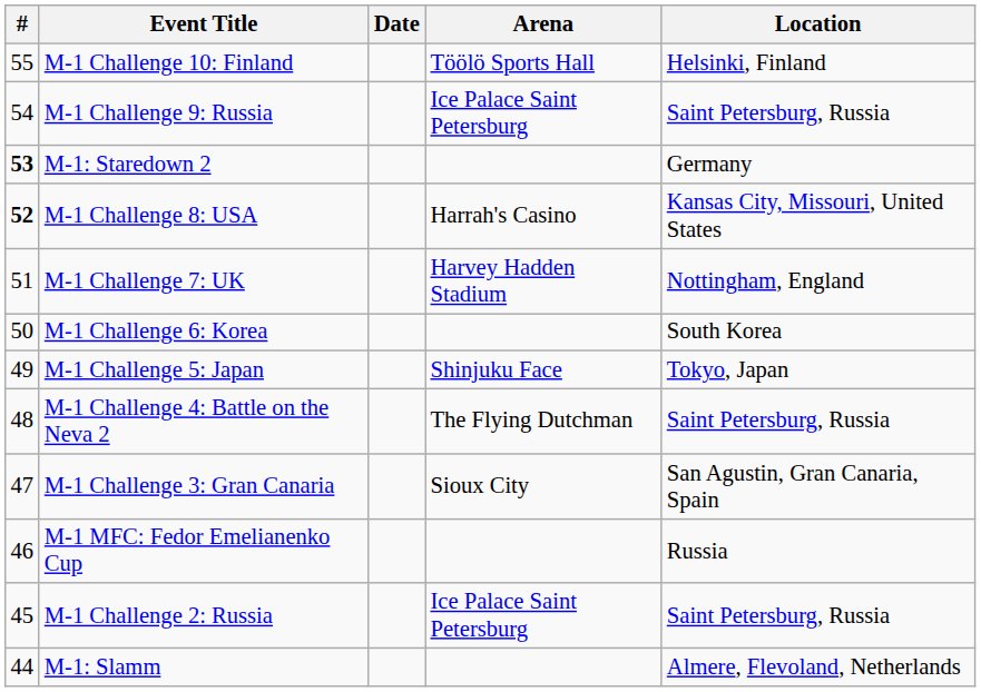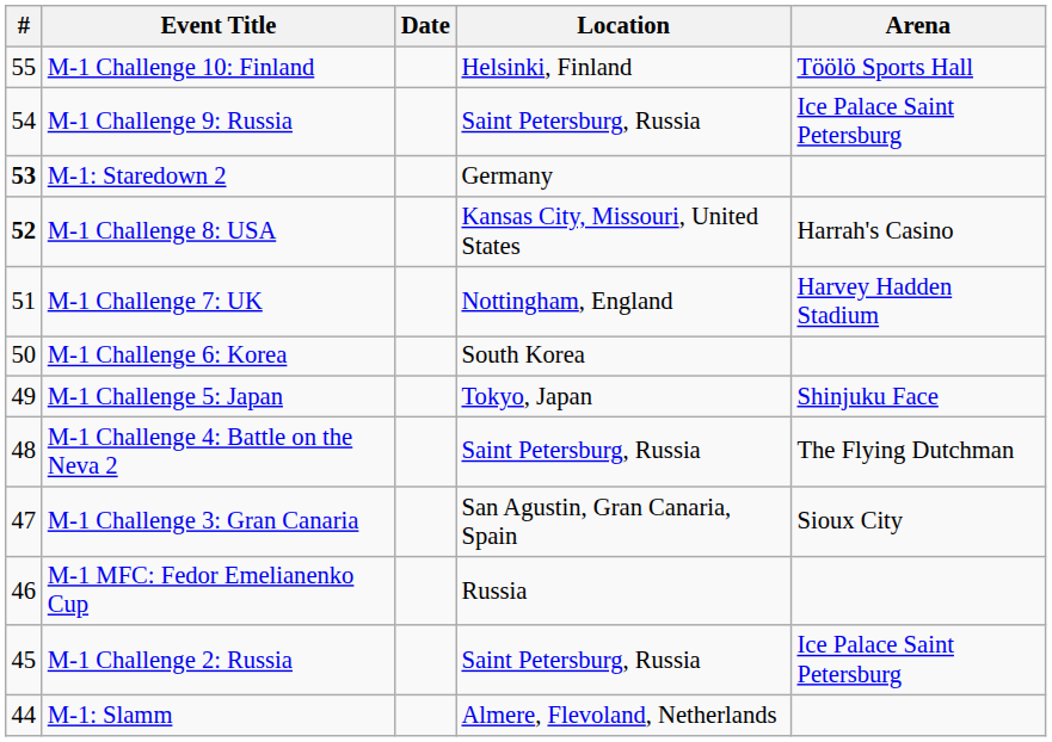 <table class="sortable wikitable succession-box" style="font-size:90%;">
 <tr>
 <th scope="col">#</th>
 <th scope="col">Event Title</th>
 <th scope="col">Date</th>
+<th scope="col">Location</th>
 <th scope="col">Arena</th>
-<th scope="col">Location</th>
 </tr>
 <tr>
 <td align=center>55</td>
 <td><a href='#'>M-1 Challenge 10: Finland</a></td>
 <td></td>
+<td><a href='#'>Helsinki</a>, Finland</td>
 <td><a href='#'>Töölö Sports Hall</a></td>
-<td><a href='#'>Helsinki</a>, Finland</td>
 </tr>
 <tr>
 <td align=center>54</td>
 <td><a href='#'>M-1 Challenge 9: Russia</a></td>
 <td></td>
+<td><a href='#'>Saint Petersburg</a>, Russia</td>
 <td><a href='#'>Ice Palace Saint Petersburg</a></td>
-<td><a href='#'>Saint Petersburg</a>, Russia</td>
 </tr>
 <tr>
 <td align=center><strong>53</strong></td>
 <td><a href='#'>M-1: Staredown 2</a></td>
 <td></td>
+<td>Germany</td>
 <td></td>
-<td>Germany</td>
 </tr>
 <tr>
 <td align=center><strong>52</strong></td>
 <td><a href='#'>M-1 Challenge 8: USA</a></td>
 <td></td>
+<td><a href='#'>Kansas City, Missouri</a>, United States</td>
 <td>Harrah's Casino</td>
-<td><a href='#'>Kansas City, Missouri</a>, United States</td>
 </tr>
 <tr>
 <td align=center>51</td>
 <td><a href='#'>M-1 Challenge 7: UK</a></td>
 <td></td>
+<td><a href='#'>Nottingham</a>, England</td>
 <td><a href='#'>Harvey Hadden Stadium</a></td>
-<td><a href='#'>Nottingham</a>, England</td>
 </tr>
 <tr>
 <td align=center>50</td>
 <td><a href='#'>M-1 Challenge 6: Korea</a></td>
 <td></td>
+<td>South Korea</td>
 <td></td>
-<td>South Korea</td>
 </tr>
 <tr>
 <td align=center>49</td>
 <td><a href='#'>M-1 Challenge 5: Japan</a></td>
 <td></td>
+<td><a href='#'>Tokyo</a>, Japan</td>
 <td><a href='#'>Shinjuku Face</a></td>
-<td><a href='#'>Tokyo</a>, Japan</td>
 </tr>
 <tr>
 <td align=center>48</td>
 <td><a href='#'>M-1 Challenge 4: Battle on the Neva 2</a></td>
 <td></td>
+<td><a href='#'>Saint Petersburg</a>, Russia</td>
 <td>The Flying Dutchman</td>
-<td><a href='#'>Saint Petersburg</a>, Russia</td>
 </tr>
 <tr>
 <td align=center>47</td>
 <td><a href='#'>M-1 Challenge 3: Gran Canaria</a></td>
 <td></td>
+<td>San Agustin, Gran Canaria, Spain</td>
 <td>Sioux City</td>
-<td>San Agustin, Gran Canaria, Spain</td>
 </tr>
 <tr>
 <td align=center>46</td>
 <td><a href='#'>M-1 MFC: Fedor Emelianenko Cup</a></td>
 <td></td>
+<td>Russia</td>
 <td></td>
-<td>Russia</td>
 </tr>
 <tr>
 <td align=center>45</td>
 <td><a href='#'>M-1 Challenge 2: Russia</a></td>
 <td></td>
+<td><a href='#'>Saint Petersburg</a>, Russia</td>
 <td><a href='#'>Ice Palace Saint Petersburg</a></td>
-<td><a href='#'>Saint Petersburg</a>, Russia</td>
 </tr>
 <tr>
 <td align=center>44</td>
 <td><a href='#'>M-1: Slamm</a></td>
 <td></td>
+<td><a href='#'>Almere</a>, <a href='#'>Flevoland</a>, Netherlands</td>
 <td></td>
-<td><a href='#'>Almere</a>, <a href='#'>Flevoland</a>, Netherlands</td>
 </tr>
 </table>
